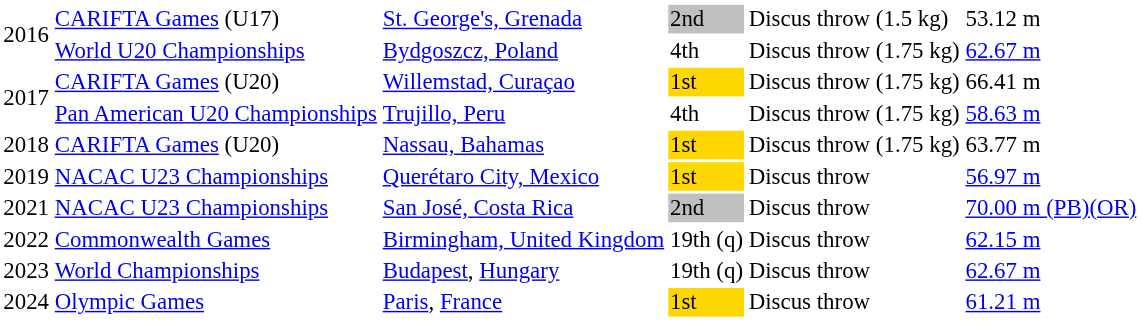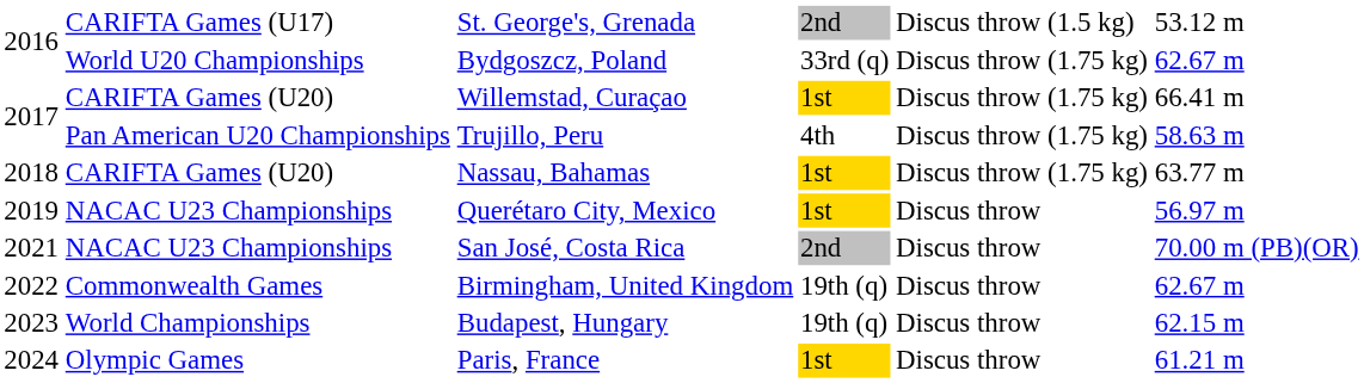 <table>
 <tr>
 <td rowspan=2>2016</td>
 <td><a href='#'>CARIFTA Games</a> (U17)</td>
 <td><a href='#'>St. George's, Grenada</a></td>
 <td bgcolor=silver>2nd</td>
 <td>Discus throw (1.5 kg)</td>
 <td>53.12 m</td>
 </tr>
 <tr>
 <td><a href='#'>World U20 Championships</a></td>
 <td><a href='#'>Bydgoszcz, Poland</a></td>
-<td>4th</td>
+<td>33rd (q)</td>
 <td>Discus throw (1.75 kg)</td>
 <td><a href='#'>62.67 m</a></td>
 </tr>
 <tr>
 <td rowspan=2>2017</td>
 <td><a href='#'>CARIFTA Games</a> (U20)</td>
 <td><a href='#'>Willemstad, Curaçao</a></td>
 <td bgcolor=gold>1st</td>
 <td>Discus throw (1.75 kg)</td>
 <td>66.41 m</td>
 </tr>
 <tr>
 <td><a href='#'>Pan American U20 Championships</a></td>
 <td><a href='#'>Trujillo, Peru</a></td>
 <td>4th</td>
 <td>Discus throw (1.75 kg)</td>
 <td><a href='#'>58.63 m</a></td>
 </tr>
 <tr>
 <td>2018</td>
 <td><a href='#'>CARIFTA Games</a> (U20)</td>
 <td><a href='#'>Nassau, Bahamas</a></td>
 <td bgcolor=gold>1st</td>
 <td>Discus throw (1.75 kg)</td>
 <td>63.77 m</td>
 </tr>
 <tr>
 <td>2019</td>
 <td><a href='#'>NACAC U23 Championships</a></td>
 <td><a href='#'>Querétaro City, Mexico</a></td>
 <td bgcolor=gold>1st</td>
 <td>Discus throw</td>
 <td><a href='#'>56.97 m</a></td>
 </tr>
 <tr>
 <td>2021</td>
 <td><a href='#'>NACAC U23 Championships</a></td>
 <td><a href='#'>San José, Costa Rica</a></td>
 <td bgcolor=silver>2nd</td>
 <td>Discus throw</td>
 <td><a href='#'>70.00 m (PB)(OR)</a></td>
 </tr>
 <tr>
 <td>2022</td>
 <td><a href='#'>Commonwealth Games</a></td>
 <td><a href='#'>Birmingham, United Kingdom</a></td>
 <td>19th (q)</td>
 <td>Discus throw</td>
-<td><a href='#'>62.15 m</a></td>
+<td><a href='#'>62.67 m</a></td>
 </tr>
 <tr>
 <td>2023</td>
 <td><a href='#'>World Championships</a></td>
 <td><a href='#'>Budapest</a>, <a href='#'>Hungary</a></td>
 <td>19th (q)</td>
 <td>Discus throw</td>
-<td><a href='#'>62.67 m</a></td>
+<td><a href='#'>62.15 m</a></td>
 </tr>
 <tr>
 <td>2024</td>
 <td><a href='#'>Olympic Games</a></td>
 <td><a href='#'>Paris</a>, <a href='#'>France</a></td>
 <td bgcolor=gold>1st</td>
 <td>Discus throw</td>
 <td><a href='#'>61.21 m</a></td>
 </tr>
 </table>
